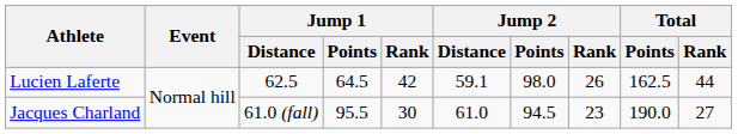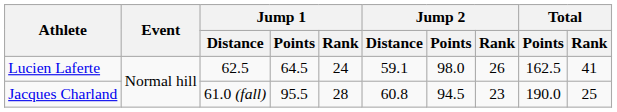 <table class="wikitable" style="font-size:90%">
 <tr>
 <th rowspan="2">Athlete</th>
 <th rowspan="2">Event</th>
 <th colspan="3">Jump 1</th>
 <th colspan="3">Jump 2</th>
 <th colspan="2">Total</th>
 </tr>
 <tr>
 <th>Distance</th>
 <th>Points</th>
 <th>Rank</th>
 <th>Distance</th>
 <th>Points</th>
 <th>Rank</th>
 <th>Points</th>
 <th>Rank</th>
 </tr>
 <tr>
 <td><a href='#'>Lucien Laferte</a></td>
 <td rowspan="4">Normal hill</td>
 <td align="center">62.5</td>
 <td align="center">64.5</td>
-<td align="center">42</td>
+<td align="center">24</td>
 <td align="center">59.1</td>
 <td align="center">98.0</td>
 <td align="center">26</td>
 <td align="center">162.5</td>
-<td align="center">44</td>
+<td align="center">41</td>
 </tr>
 <tr>
 <td><a href='#'>Jacques Charland</a></td>
 <td align="center">61.0 <em>(fall)</em></td>
 <td align="center">95.5</td>
-<td align="center">30</td>
-<td align="center">61.0</td>
+<td align="center">28</td>
+<td align="center">60.8</td>
 <td align="center">94.5</td>
 <td align="center">23</td>
 <td align="center">190.0</td>
-<td align="center">27</td>
+<td align="center">25</td>
 </tr>
 </table>
